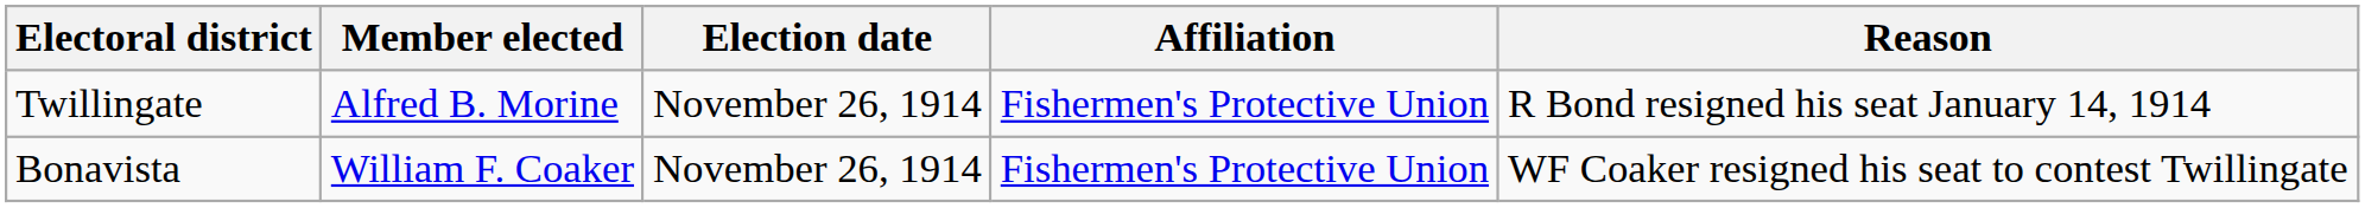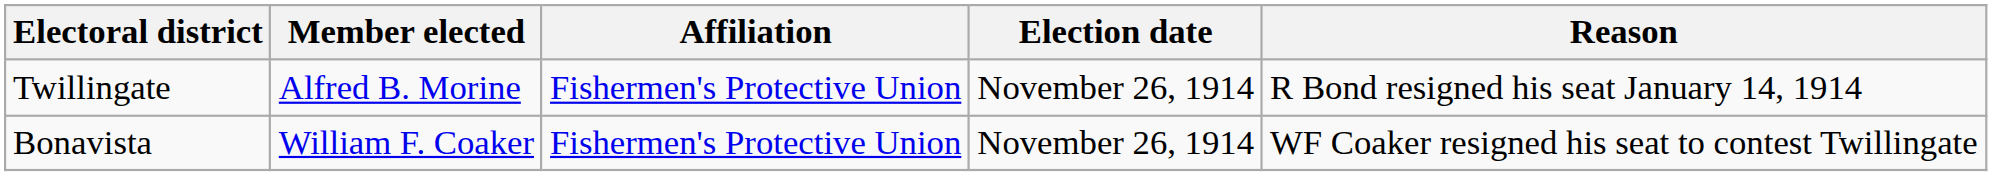 <table class="wikitable sortable">
 <tr>
 <th>Electoral district</th>
 <th>Member elected</th>
+<th>Affiliation</th>
 <th>Election date</th>
-<th>Affiliation</th>
 <th>Reason</th>
 </tr>
 <tr>
 <td>Twillingate</td>
 <td><a href='#'>Alfred B. Morine</a></td>
+<td><a href='#'>Fishermen's Protective Union</a></td>
 <td>November 26, 1914</td>
-<td><a href='#'>Fishermen's Protective Union</a></td>
 <td>R Bond resigned his seat January 14, 1914</td>
 </tr>
 <tr>
 <td>Bonavista</td>
 <td><a href='#'>William F. Coaker</a></td>
+<td><a href='#'>Fishermen's Protective Union</a></td>
 <td>November 26, 1914</td>
-<td><a href='#'>Fishermen's Protective Union</a></td>
 <td>WF Coaker resigned his seat to contest Twillingate</td>
 </tr>
 </table>
